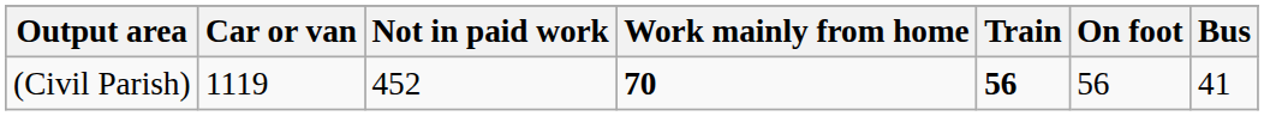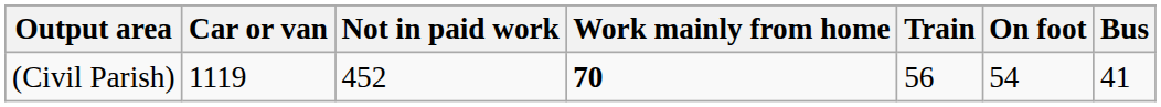 <table class="wikitable">
 <tr>
 </tr>
 <tr>
 <th>Output area</th>
 <th>Car or van</th>
 <th>Not in paid work</th>
 <th>Work mainly from home</th>
 <th>Train</th>
 <th>On foot</th>
 <th>Bus</th>
 </tr>
 <tr>
 <td>(Civil Parish)</td>
 <td>1119</td>
 <td>452</td>
 <td><strong>70</strong></td>
-<td><strong>56</strong></td>
 <td>56</td>
+<td>54</td>
 <td>41</td>
 </tr>
 </table>
